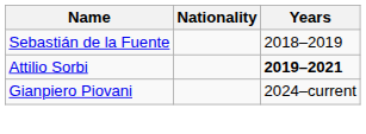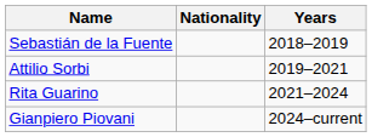 <table class="wikitable" style="text-align: center">
 <tr>
 <th>Name</th>
 <th>Nationality</th>
 <th>Years</th>
 </tr>
 <tr>
 <td align="left"><a href='#'>Sebastián de la Fuente</a></td>
 <td align="left"></td>
 <td align="left">2018–2019</td>
 </tr>
 <tr>
 <td align="left"><a href='#'>Attilio Sorbi</a></td>
 <td align="left"></td>
-<td align="left"><strong>2019–2021</strong></td>
+<td align="left">2019–2021</td>
+</tr>
+<tr>
+<td align="left"><a href='#'>Rita Guarino</a></td>
+<td align="left"></td>
+<td align="left">2021–2024</td>
 </tr>
 <tr>
 <td align="left"><a href='#'>Gianpiero Piovani</a></td>
 <td align="left"></td>
 <td align="left">2024–current</td>
 </tr>
 </table>
